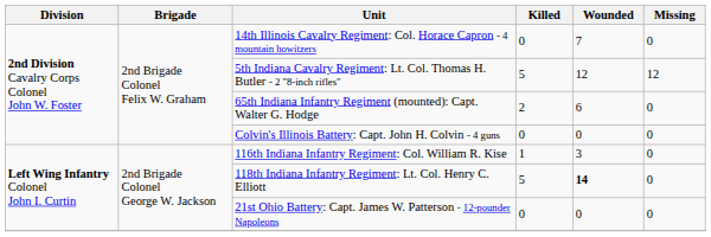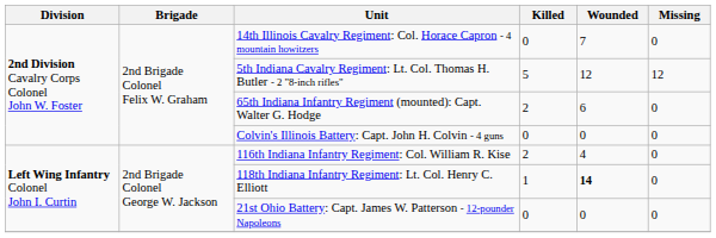 <table class="wikitable" style="text-align:left; width:72%;">
 <tr>
 <th width=12%>Division</th>
 <th width=12%>Brigade</th>
 <th width=30%>Unit</th>
 <th width=6%>Killed</th>
 <th width=6%>Wounded</th>
 <th width=6%>Missing</th>
 </tr>
 <tr>
 <td rowspan=4><strong>2nd Division</strong><br>Cavalry Corps<br>Colonel<br><a href='#'>John W. Foster</a></td>
 <td rowspan=4>2nd Brigade<br>Colonel<br>Felix W. Graham</td>
 <td><a href='#'>14th Illinois Cavalry Regiment</a>: Col. <a href='#'>Horace Capron</a> <small>- 4 <a href='#'>mountain howitzers</a></small></td>
 <td>0</td>
 <td>7</td>
 <td>0</td>
 </tr>
 <tr>
 <td><a href='#'>5th Indiana Cavalry Regiment</a>: Lt. Col. Thomas H. Butler <small>- 2 "8-inch rifles"</small></td>
 <td>5</td>
 <td>12</td>
 <td>12</td>
 </tr>
 <tr>
 <td><a href='#'>65th Indiana Infantry Regiment</a> (mounted): Capt. Walter G. Hodge</td>
 <td>2</td>
 <td>6</td>
 <td>0</td>
 </tr>
 <tr>
 <td><a href='#'>Colvin's Illinois Battery</a>: Capt. John H. Colvin <small>- 4 guns</small></td>
 <td>0</td>
 <td>0</td>
 <td>0</td>
 </tr>
 <tr>
 <td rowspan=3><strong>Left Wing Infantry</strong><br>Colonel<br><a href='#'>John I. Curtin</a></td>
 <td rowspan=3>2nd Brigade<br>Colonel<br>George W. Jackson</td>
 <td><a href='#'>116th Indiana Infantry Regiment</a>: Col. William R. Kise</td>
-<td>1</td>
-<td>3</td>
+<td>2</td>
+<td>4</td>
 <td>0</td>
 </tr>
 <tr>
 <td><a href='#'>118th Indiana Infantry Regiment</a>: Lt. Col. Henry C. Elliott</td>
-<td>5</td>
+<td>1</td>
 <td><strong>14</strong></td>
 <td>0</td>
 </tr>
 <tr>
 <td><a href='#'>21st Ohio Battery</a>: Capt. James W. Patterson <small>- <a href='#'>12-pounder Napoleons</a></small></td>
 <td>0</td>
 <td>0</td>
 <td>0</td>
 </tr>
 <tr>
 </tr>
 </table>
